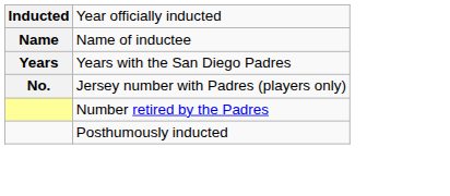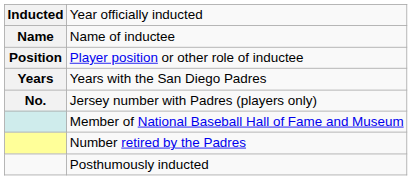 <table class="wikitable" border="1">
 <tr>
 <th scope="row">Inducted</th>
 <td>Year officially inducted</td>
 </tr>
 <tr>
 <th scope="row">Name</th>
 <td>Name of inductee</td>
 </tr>
 <tr>
+<th scope="row">Position</th>
+<td><a href='#'>Player position</a> or other role of inductee</td>
+</tr>
+<tr>
 <th scope="row">Years</th>
 <td>Years with the San Diego Padres</td>
 </tr>
 <tr>
 <th scope="row">No.</th>
 <td>Jersey number with Padres (players only)</td>
+</tr>
+<tr>
+<td style="background:#CFECEC;"></td>
+<td>Member of <a href='#'>National Baseball Hall of Fame and Museum </a></td>
 </tr>
 <tr>
 <td style="background:#FFFF99;"></td>
 <td>Number <a href='#'>retired by the Padres</a></td>
 </tr>
 <tr>
 <td></td>
 <td>Posthumously inducted</td>
 </tr>
 </table>
